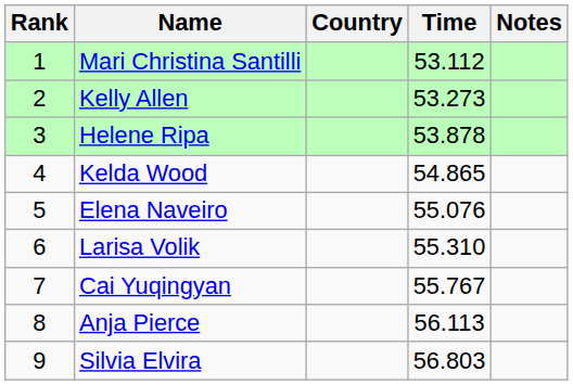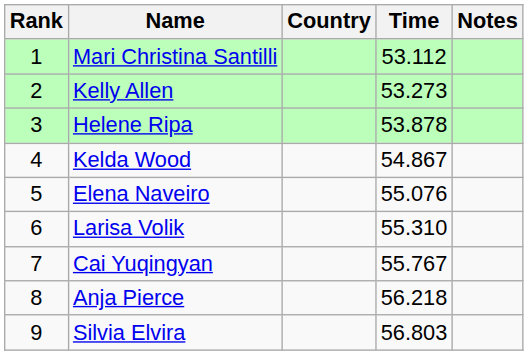 <table class="wikitable" style="text-align:center">
 <tr>
 <th>Rank</th>
 <th>Name</th>
 <th>Country</th>
 <th>Time</th>
 <th>Notes</th>
 </tr>
 <tr bgcolor=bbffbb>
 <td>1</td>
 <td align="left"><a href='#'>Mari Christina Santilli</a></td>
 <td align="left"></td>
 <td>53.112</td>
 <td></td>
 </tr>
 <tr bgcolor=bbffbb>
 <td>2</td>
 <td align="left"><a href='#'>Kelly Allen</a></td>
 <td align="left"></td>
 <td>53.273</td>
 <td></td>
 </tr>
 <tr bgcolor=bbffbb>
 <td>3</td>
 <td align="left"><a href='#'>Helene Ripa</a></td>
 <td align="left"></td>
 <td>53.878</td>
 <td></td>
 </tr>
 <tr>
 <td>4</td>
 <td align="left"><a href='#'>Kelda Wood</a></td>
 <td align="left"></td>
-<td>54.865</td>
+<td>54.867</td>
 <td></td>
 </tr>
 <tr>
 <td>5</td>
 <td align="left"><a href='#'>Elena Naveiro</a></td>
 <td align="left"></td>
 <td>55.076</td>
 <td></td>
 </tr>
 <tr>
 <td>6</td>
 <td align="left"><a href='#'>Larisa Volik</a></td>
 <td align="left"></td>
 <td>55.310</td>
 <td></td>
 </tr>
 <tr>
 <td>7</td>
 <td align="left"><a href='#'>Cai Yuqingyan</a></td>
 <td align="left"></td>
 <td>55.767</td>
 <td></td>
 </tr>
 <tr>
 <td>8</td>
 <td align="left"><a href='#'>Anja Pierce</a></td>
 <td align="left"></td>
-<td>56.113</td>
+<td>56.218</td>
 <td></td>
 </tr>
 <tr>
 <td>9</td>
 <td align="left"><a href='#'>Silvia Elvira</a></td>
 <td align="left"></td>
 <td>56.803</td>
 <td></td>
 </tr>
 </table>
